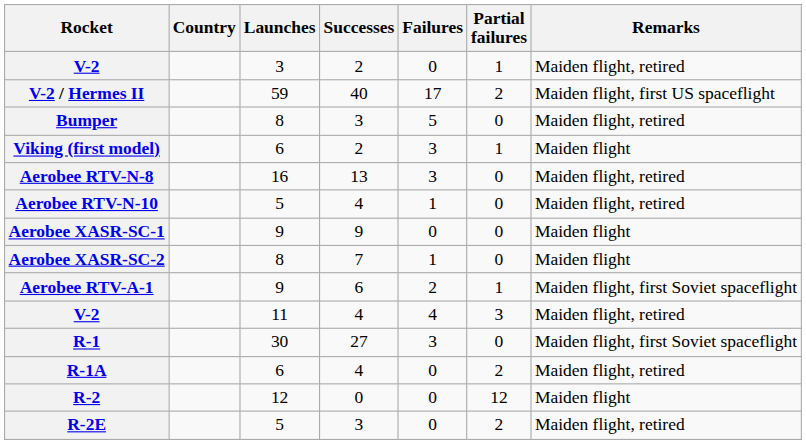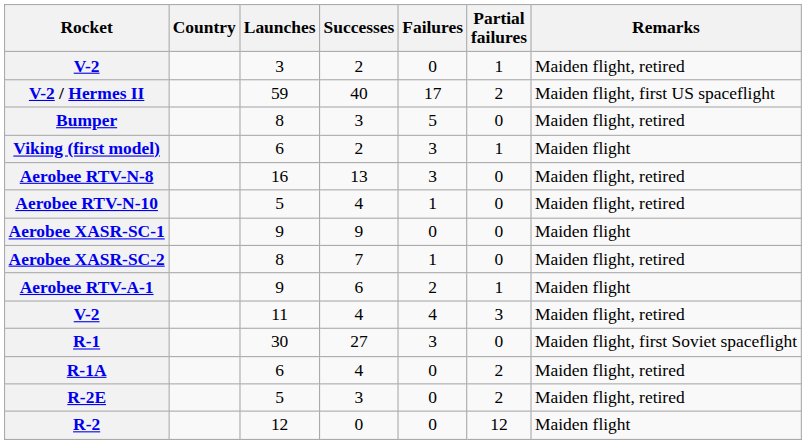 <table class="wikitable sortable" style="text-align:center;">
 <tr>
 <th scope=col>Rocket</th>
 <th scope=col>Country</th>
 <th scope=col>Launches</th>
 <th scope=col>Successes</th>
 <th scope=col>Failures</th>
 <th scope=col>Partial<br>failures</th>
 <th scope=col>Remarks</th>
 </tr>
 <tr>
 <th scope=row><a href='#'>V-2</a></th>
 <td style="text-align:left;"></td>
 <td>3</td>
 <td>2</td>
 <td>0</td>
 <td>1</td>
 <td style="text-align:left;">Maiden flight, retired</td>
 </tr>
 <tr>
 <th scope=row><a href='#'>V-2</a> / <a href='#'>Hermes II</a></th>
 <td style="text-align:left;"></td>
 <td>59</td>
 <td>40</td>
 <td>17</td>
 <td>2</td>
 <td style="text-align:left;">Maiden flight, first US spaceflight</td>
 </tr>
 <tr>
 <th scope=row><a href='#'>Bumper</a></th>
 <td style="text-align:left;"></td>
 <td>8</td>
 <td>3</td>
 <td>5</td>
 <td>0</td>
 <td style="text-align:left;">Maiden flight, retired</td>
 </tr>
 <tr>
 <th scope=row><a href='#'>Viking (first model)</a></th>
 <td style="text-align:left;"></td>
 <td>6</td>
 <td>2</td>
 <td>3</td>
 <td>1</td>
 <td style="text-align:left;">Maiden flight</td>
 </tr>
 <tr>
 <th scope=row><a href='#'>Aerobee RTV-N-8</a></th>
 <td style="text-align:left;"></td>
 <td>16</td>
 <td>13</td>
 <td>3</td>
 <td>0</td>
 <td style="text-align:left;">Maiden flight, retired</td>
 </tr>
 <tr>
 <th scope=row><a href='#'>Aerobee RTV-N-10</a></th>
 <td style="text-align:left;"></td>
 <td>5</td>
 <td>4</td>
 <td>1</td>
 <td>0</td>
 <td style="text-align:left;">Maiden flight, retired</td>
 </tr>
 <tr>
 <th scope=row><a href='#'>Aerobee XASR-SC-1</a></th>
 <td style="text-align:left;"></td>
 <td>9</td>
 <td>9</td>
 <td>0</td>
 <td>0</td>
 <td style="text-align:left;">Maiden flight</td>
 </tr>
 <tr>
 <th scope=row><a href='#'>Aerobee XASR-SC-2</a></th>
 <td style="text-align:left;"></td>
 <td>8</td>
 <td>7</td>
 <td>1</td>
 <td>0</td>
-<td style="text-align:left;">Maiden flight</td>
+<td style="text-align:left;">Maiden flight, retired</td>
 </tr>
 <tr>
 <th scope=row><a href='#'>Aerobee RTV-A-1</a></th>
 <td style="text-align:left;"></td>
 <td>9</td>
 <td>6</td>
 <td>2</td>
 <td>1</td>
-<td style="text-align:left;">Maiden flight, first Soviet spaceflight</td>
+<td style="text-align:left;">Maiden flight</td>
 </tr>
 <tr>
 <th scope=row><a href='#'>V-2</a></th>
 <td style="text-align:left;"></td>
 <td>11</td>
 <td>4</td>
 <td>4</td>
 <td>3</td>
 <td style="text-align:left;">Maiden flight, retired</td>
 </tr>
 <tr>
 <th scope=row><a href='#'>R-1</a></th>
 <td style="text-align:left;"></td>
 <td>30</td>
 <td>27</td>
 <td>3</td>
 <td>0</td>
 <td style="text-align:left;">Maiden flight, first Soviet spaceflight</td>
 </tr>
 <tr>
 <th scope=row><a href='#'>R-1A</a></th>
 <td style="text-align:left;"></td>
 <td>6</td>
 <td>4</td>
 <td>0</td>
 <td>2</td>
 <td style="text-align:left;">Maiden flight, retired</td>
 </tr>
 <tr>
+<th scope=row><a href='#'>R-2E</a></th>
+<td style="text-align:left;"></td>
+<td>5</td>
+<td>3</td>
+<td>0</td>
+<td>2</td>
+<td style="text-align:left;">Maiden flight, retired</td>
+</tr>
+<tr>
 <th scope=row><a href='#'>R-2</a></th>
 <td style="text-align:left;"></td>
 <td>12</td>
 <td>0</td>
 <td>0</td>
 <td>12</td>
 <td style="text-align:left;">Maiden flight</td>
 </tr>
-<tr>
-<th scope=row><a href='#'>R-2E</a></th>
-<td style="text-align:left;"></td>
-<td>5</td>
-<td>3</td>
-<td>0</td>
-<td>2</td>
-<td style="text-align:left;">Maiden flight, retired</td>
-</tr>
 </table>
